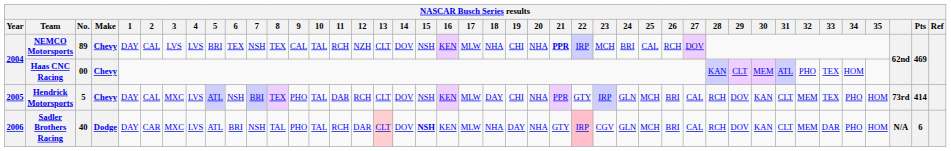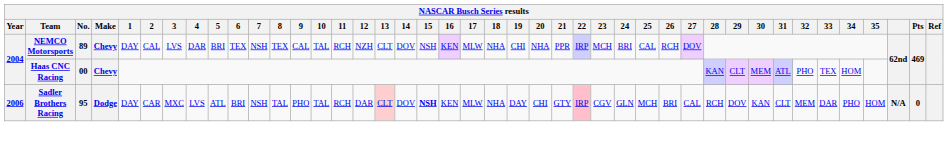 <table class="wikitable" style="text-align:center; font-size:75%">
 <tr>
 <th colspan=42><a href='#'>NASCAR Busch Series</a> results</th>
 </tr>
 <tr>
 <th>Year</th>
 <th>Team</th>
 <th>No.</th>
 <th>Make</th>
 <th>1</th>
 <th>2</th>
 <th>3</th>
 <th>4</th>
 <th>5</th>
 <th>6</th>
 <th>7</th>
 <th>8</th>
 <th>9</th>
 <th>10</th>
 <th>11</th>
 <th>12</th>
 <th>13</th>
 <th>14</th>
 <th>15</th>
 <th>16</th>
 <th>17</th>
 <th>18</th>
 <th>19</th>
 <th>20</th>
 <th>21</th>
 <th>22</th>
 <th>23</th>
 <th>24</th>
 <th>25</th>
 <th>26</th>
 <th>27</th>
 <th>28</th>
 <th>29</th>
 <th>30</th>
 <th>31</th>
 <th>32</th>
 <th>33</th>
 <th>34</th>
 <th>35</th>
 <th></th>
 <th>Pts</th>
 <th>Ref</th>
 </tr>
 <tr>
 <th rowspan=2><a href='#'>2004</a></th>
 <th><a href='#'>NEMCO Motorsports</a></th>
 <th>89</th>
 <th><a href='#'>Chevy</a></th>
 <td><a href='#'>DAY</a></td>
 <td><a href='#'>CAL</a></td>
 <td><a href='#'>LVS</a></td>
-<td><a href='#'>LVS</a></td>
+<td><a href='#'>DAR</a></td>
 <td><a href='#'>BRI</a></td>
 <td><a href='#'>TEX</a></td>
 <td><a href='#'>NSH</a></td>
 <td><a href='#'>TEX</a></td>
 <td><a href='#'>CAL</a></td>
 <td><a href='#'>TAL</a></td>
 <td><a href='#'>RCH</a></td>
 <td><a href='#'>NZH</a></td>
 <td><a href='#'>CLT</a></td>
 <td><a href='#'>DOV</a></td>
 <td><a href='#'>NSH</a></td>
 <td style="background:#EFCFFF;"><a href='#'>KEN</a><br></td>
 <td><a href='#'>MLW</a></td>
 <td><a href='#'>NHA</a></td>
 <td><a href='#'>CHI</a></td>
 <td><a href='#'>NHA</a></td>
-<td><strong><a href='#'>PPR</a></strong></td>
+<td><a href='#'>PPR</a></td>
 <td style="background:#CFCFFF;"><a href='#'>IRP</a><br></td>
 <td><a href='#'>MCH</a></td>
 <td><a href='#'>BRI</a></td>
 <td><a href='#'>CAL</a></td>
 <td><a href='#'>RCH</a></td>
 <td style="background:#EFCFFF;"><a href='#'>DOV</a><br></td>
 <td colspan=8></td>
 <th rowspan=2>62nd</th>
 <th rowspan=2>469</th>
 <th rowspan=2></th>
 </tr>
 <tr>
 <th><a href='#'>Haas CNC Racing</a></th>
 <th>00</th>
 <th><a href='#'>Chevy</a></th>
 <td colspan=27></td>
 <td style="background:#CFCFFF;"><a href='#'>KAN</a><br></td>
 <td style="background:#EFCFFF;"><a href='#'>CLT</a><br></td>
 <td style="background:#EFCFFF;"><a href='#'>MEM</a><br></td>
 <td style="background:#CFCFFF;"><a href='#'>ATL</a><br></td>
 <td><a href='#'>PHO</a></td>
 <td><a href='#'>TEX</a></td>
 <td><a href='#'>HOM</a></td>
 <td></td>
 </tr>
 <tr>
-<th><a href='#'>2005</a></th>
-<th><a href='#'>Hendrick Motorsports</a></th>
-<th>5</th>
-<th><a href='#'>Chevy</a></th>
-<td><a href='#'>DAY</a></td>
-<td><a href='#'>CAL</a></td>
-<td><a href='#'>MXC</a></td>
-<td><a href='#'>LVS</a></td>
-<td style="background:#CFCFFF;"><a href='#'>ATL</a><br></td>
-<td><a href='#'>NSH</a></td>
-<td style="background:#CFCFFF;"><a href='#'>BRI</a><br></td>
-<td style="background:#EFCFFF;"><a href='#'>TEX</a><br></td>
-<td><a href='#'>PHO</a></td>
-<td><a href='#'>TAL</a></td>
-<td><a href='#'>DAR</a></td>
-<td><a href='#'>RCH</a></td>
-<td><a href='#'>CLT</a></td>
-<td><a href='#'>DOV</a></td>
-<td><a href='#'>NSH</a></td>
-<td style="background:#EFCFFF;"><a href='#'>KEN</a><br></td>
-<td><a href='#'>MLW</a></td>
-<td><a href='#'>DAY</a></td>
-<td><a href='#'>CHI</a></td>
-<td><a href='#'>NHA</a></td>
-<td style="background:#EFCFFF;"><a href='#'>PPR</a><br></td>
-<td><a href='#'>GTY</a></td>
-<td style="background:#CFCFFF;"><a href='#'>IRP</a><br></td>
-<td><a href='#'>GLN</a></td>
-<td><a href='#'>MCH</a></td>
-<td><a href='#'>BRI</a></td>
-<td><a href='#'>CAL</a></td>
-<td><a href='#'>RCH</a></td>
-<td><a href='#'>DOV</a></td>
-<td><a href='#'>KAN</a></td>
-<td><a href='#'>CLT</a></td>
-<td><a href='#'>MEM</a></td>
-<td><a href='#'>TEX</a></td>
-<td><a href='#'>PHO</a></td>
-<td><a href='#'>HOM</a></td>
-<th>73rd</th>
-<th>414</th>
-<th></th>
-</tr>
-<tr>
 <th><a href='#'>2006</a></th>
 <th><a href='#'>Sadler Brothers Racing</a></th>
-<th>40</th>
+<th>95</th>
 <th><a href='#'>Dodge</a></th>
 <td><a href='#'>DAY</a></td>
 <td><a href='#'>CAR</a></td>
 <td><a href='#'>MXC</a></td>
 <td><a href='#'>LVS</a></td>
 <td><a href='#'>ATL</a></td>
 <td><a href='#'>BRI</a></td>
 <td><a href='#'>NSH</a></td>
 <td><a href='#'>TAL</a></td>
 <td><a href='#'>PHO</a></td>
 <td><a href='#'>TAL</a></td>
 <td><a href='#'>RCH</a></td>
 <td><a href='#'>DAR</a></td>
 <td style="background:#FFCFCF;"><a href='#'>CLT</a><br></td>
 <td><a href='#'>DOV</a></td>
 <td><strong><a href='#'>NSH</a></strong></td>
 <td><a href='#'>KEN</a></td>
 <td><a href='#'>MLW</a></td>
 <td><a href='#'>NHA</a></td>
 <td><a href='#'>DAY</a></td>
-<td><a href='#'>NHA</a></td>
+<td><a href='#'>CHI</a></td>
 <td><a href='#'>GTY</a></td>
 <td style="background: pink;"><a href='#'>IRP</a></td>
 <td><a href='#'>CGV</a></td>
 <td><a href='#'>GLN</a></td>
 <td><a href='#'>MCH</a></td>
 <td><a href='#'>BRI</a></td>
 <td><a href='#'>CAL</a></td>
 <td><a href='#'>RCH</a></td>
 <td><a href='#'>DOV</a></td>
 <td><a href='#'>KAN</a></td>
 <td><a href='#'>CLT</a></td>
 <td><a href='#'>MEM</a></td>
 <td><a href='#'>DAR</a></td>
 <td><a href='#'>PHO</a></td>
 <td><a href='#'>HOM</a></td>
 <th>N/A</th>
-<th>6</th>
+<th>0</th>
 <th></th>
 </tr>
 </table>
